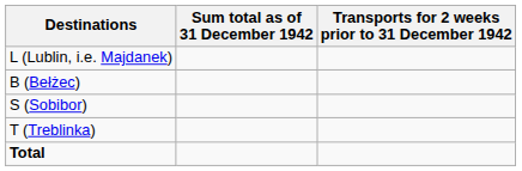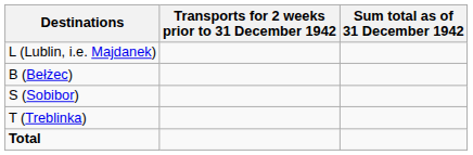 <table class="wikitable" style="float:right; margin:0 0.5em 0.5em 1em; font-size:86%;">
 <tr>
 <th>Destinations</th>
+<th>Transports for 2 weeks<br> prior to 31 December 1942</th>
 <th>Sum total as of <br>31 December 1942</th>
-<th>Transports for 2 weeks<br> prior to 31 December 1942</th>
 </tr>
 <tr>
 <td>L (Lublin, i.e. <a href='#'>Majdanek</a>)</td>
 <td></td>
 <td></td>
 </tr>
 <tr>
 <td>B (<a href='#'>Bełżec</a>)</td>
 <td></td>
 <td></td>
 </tr>
 <tr>
 <td>S (<a href='#'>Sobibor</a>)</td>
 <td></td>
 <td></td>
 </tr>
 <tr>
 <td>T (<a href='#'>Treblinka</a>)</td>
 <td></td>
 <td></td>
 </tr>
 <tr>
 <td><strong>Total</strong></td>
 <td></td>
 <td></td>
 </tr>
 </table>
